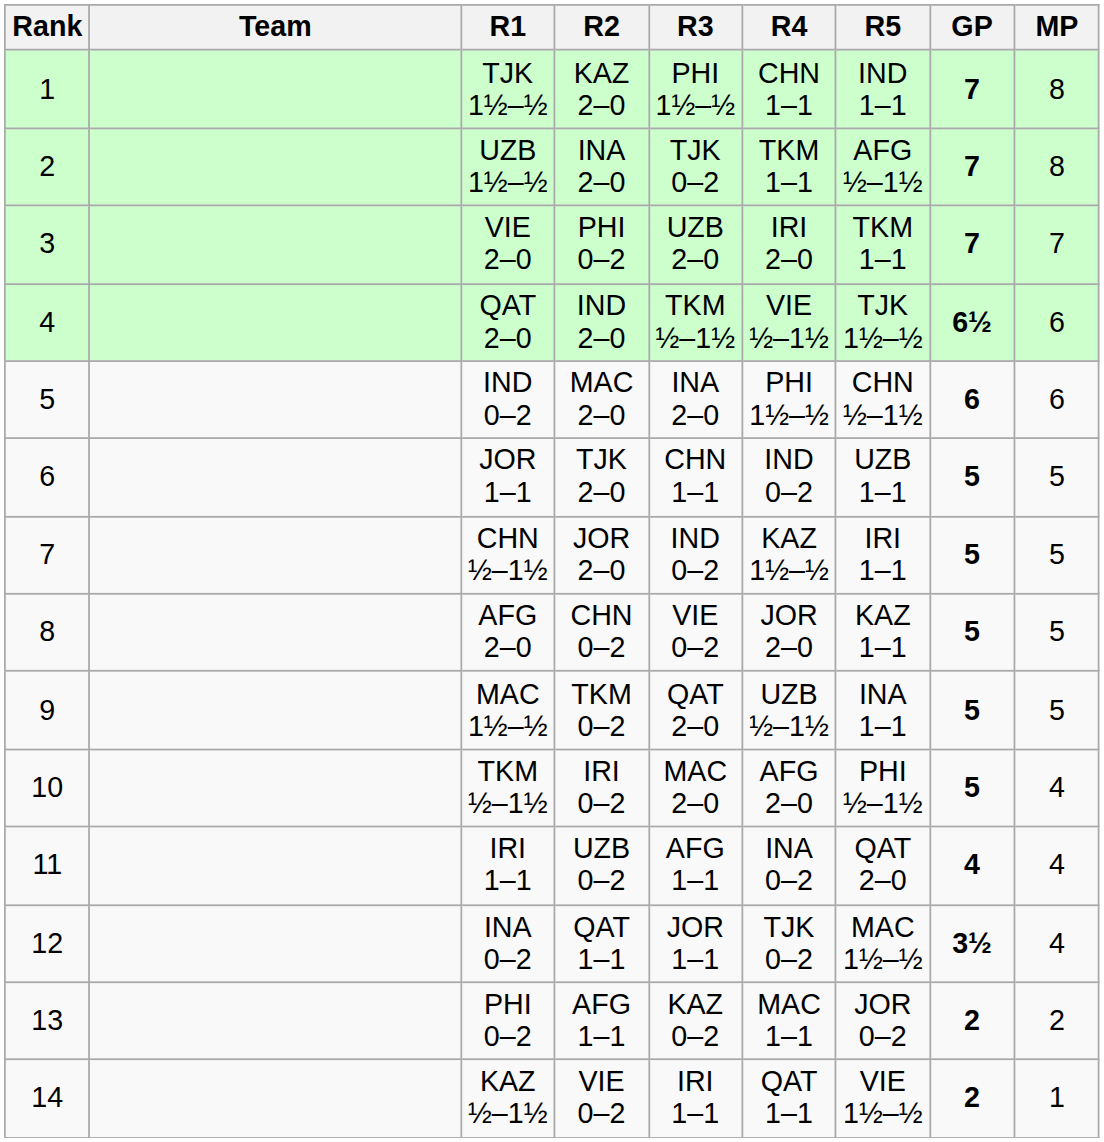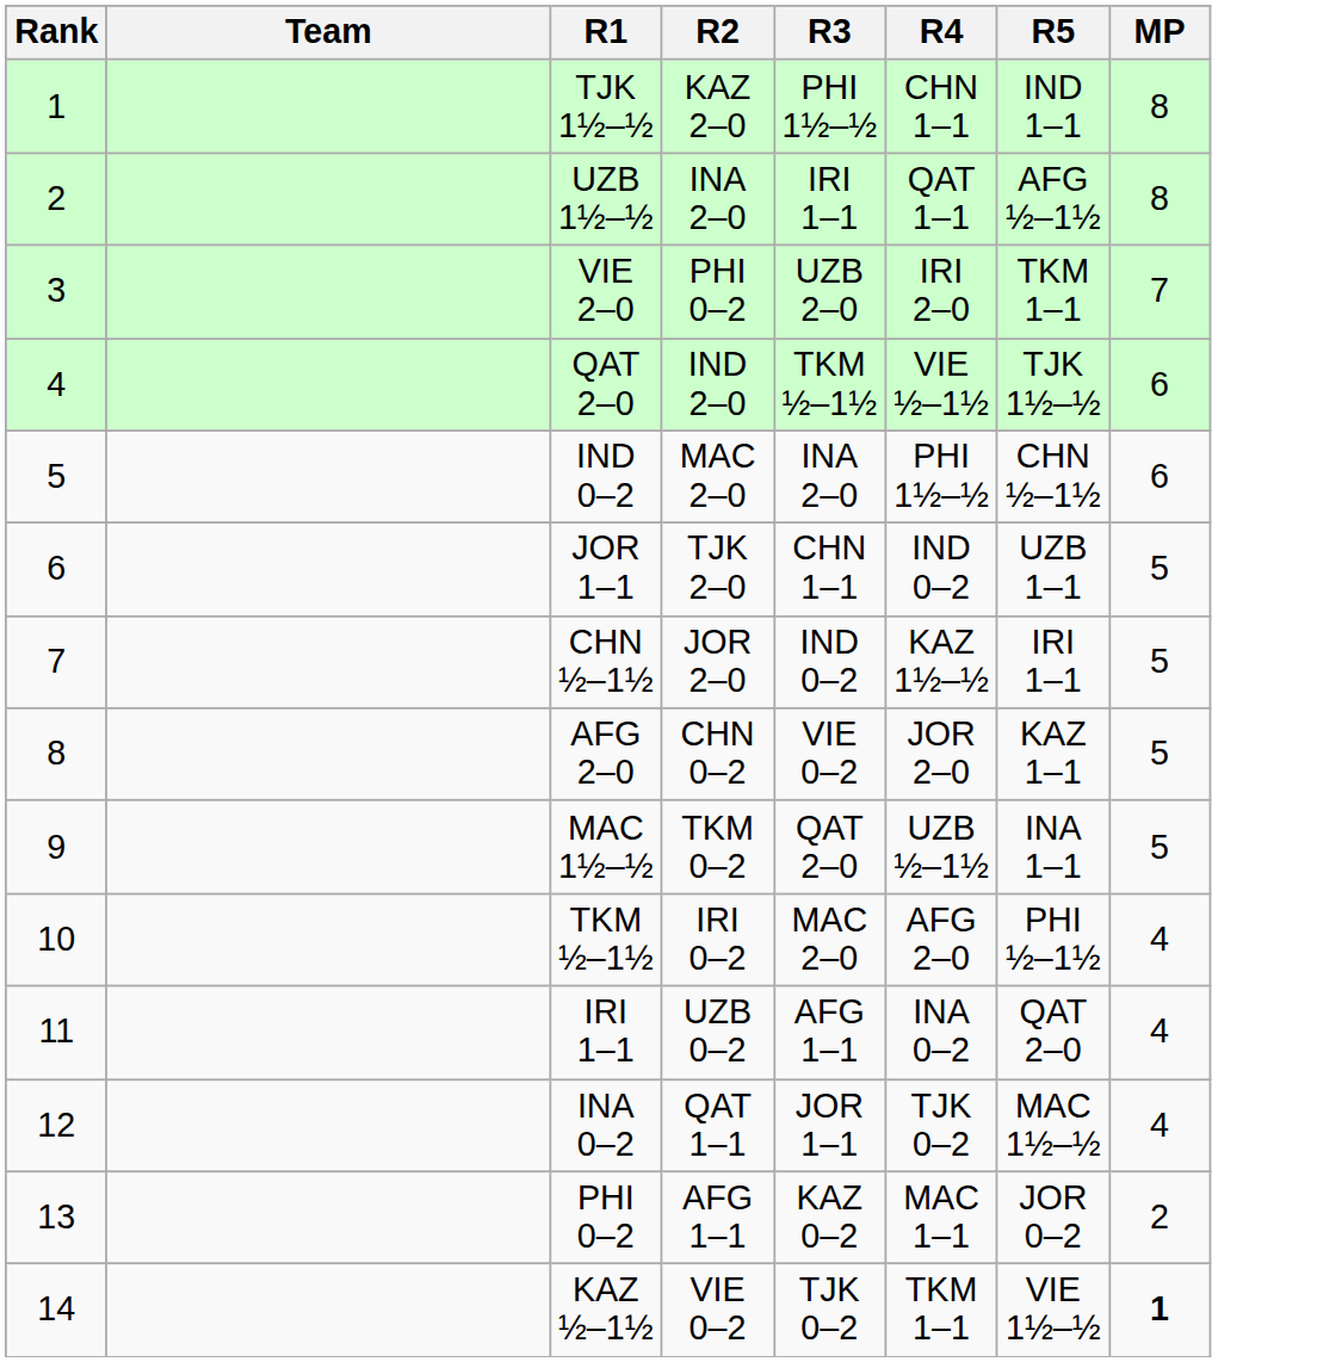 <table class=wikitable style="text-align:center">
 <tr>
 <th width=40>Rank</th>
 <th width=200>Team</th>
 <th width=45>R1</th>
 <th width=45>R2</th>
 <th width=45>R3</th>
 <th width=45>R4</th>
 <th width=45>R5</th>
-<th width=40>GP</th>
 <th width=40>MP</th>
 </tr>
 <tr style="background:#ccffcc;">
 <td>1</td>
 <td align=left></td>
 <td>TJK<br>1½–½</td>
 <td>KAZ<br>2–0</td>
 <td>PHI<br>1½–½</td>
 <td>CHN<br>1–1</td>
 <td>IND<br>1–1</td>
-<td><strong>7</strong></td>
 <td>8</td>
 </tr>
 <tr style="background:#ccffcc;">
 <td>2</td>
 <td align=left></td>
 <td>UZB<br>1½–½</td>
 <td>INA<br>2–0</td>
-<td>TJK<br>0–2</td>
-<td>TKM<br>1–1</td>
+<td>IRI<br>1–1</td>
+<td>QAT<br>1–1</td>
 <td>AFG<br>½–1½</td>
-<td><strong>7</strong></td>
 <td>8</td>
 </tr>
 <tr style="background:#ccffcc;">
 <td>3</td>
 <td align=left></td>
 <td>VIE<br>2–0</td>
 <td>PHI<br>0–2</td>
 <td>UZB<br>2–0</td>
 <td>IRI<br>2–0</td>
 <td>TKM<br>1–1</td>
-<td><strong>7</strong></td>
 <td>7</td>
 </tr>
 <tr style="background:#ccffcc;">
 <td>4</td>
 <td align=left></td>
 <td>QAT<br>2–0</td>
 <td>IND<br>2–0</td>
 <td>TKM<br>½–1½</td>
 <td>VIE<br>½–1½</td>
 <td>TJK<br>1½–½</td>
-<td><strong>6½</strong></td>
 <td>6</td>
 </tr>
 <tr>
 <td>5</td>
 <td align=left></td>
 <td>IND<br>0–2</td>
 <td>MAC<br>2–0</td>
 <td>INA<br>2–0</td>
 <td>PHI<br>1½–½</td>
 <td>CHN<br>½–1½</td>
-<td><strong>6</strong></td>
 <td>6</td>
 </tr>
 <tr>
 <td>6</td>
 <td align=left></td>
 <td>JOR<br>1–1</td>
 <td>TJK<br>2–0</td>
 <td>CHN<br>1–1</td>
 <td>IND<br>0–2</td>
 <td>UZB<br>1–1</td>
-<td><strong>5</strong></td>
 <td>5</td>
 </tr>
 <tr>
 <td>7</td>
 <td align=left></td>
 <td>CHN<br>½–1½</td>
 <td>JOR<br>2–0</td>
 <td>IND<br>0–2</td>
 <td>KAZ<br>1½–½</td>
 <td>IRI<br>1–1</td>
-<td><strong>5</strong></td>
 <td>5</td>
 </tr>
 <tr>
 <td>8</td>
 <td align=left></td>
 <td>AFG<br>2–0</td>
 <td>CHN<br>0–2</td>
 <td>VIE<br>0–2</td>
 <td>JOR<br>2–0</td>
 <td>KAZ<br>1–1</td>
-<td><strong>5</strong></td>
 <td>5</td>
 </tr>
 <tr>
 <td>9</td>
 <td align=left></td>
 <td>MAC<br>1½–½</td>
 <td>TKM<br>0–2</td>
 <td>QAT<br>2–0</td>
 <td>UZB<br>½–1½</td>
 <td>INA<br>1–1</td>
-<td><strong>5</strong></td>
 <td>5</td>
 </tr>
 <tr>
 <td>10</td>
 <td align=left></td>
 <td>TKM<br>½–1½</td>
 <td>IRI<br>0–2</td>
 <td>MAC<br>2–0</td>
 <td>AFG<br>2–0</td>
 <td>PHI<br>½–1½</td>
-<td><strong>5</strong></td>
 <td>4</td>
 </tr>
 <tr>
 <td>11</td>
 <td align=left></td>
 <td>IRI<br>1–1</td>
 <td>UZB<br>0–2</td>
 <td>AFG<br>1–1</td>
 <td>INA<br>0–2</td>
 <td>QAT<br>2–0</td>
-<td><strong>4</strong></td>
 <td>4</td>
 </tr>
 <tr>
 <td>12</td>
 <td align=left></td>
 <td>INA<br>0–2</td>
 <td>QAT<br>1–1</td>
 <td>JOR<br>1–1</td>
 <td>TJK<br>0–2</td>
 <td>MAC<br>1½–½</td>
-<td><strong>3½</strong></td>
 <td>4</td>
 </tr>
 <tr>
 <td>13</td>
 <td align=left></td>
 <td>PHI<br>0–2</td>
 <td>AFG<br>1–1</td>
 <td>KAZ<br>0–2</td>
 <td>MAC<br>1–1</td>
 <td>JOR<br>0–2</td>
-<td><strong>2</strong></td>
 <td>2</td>
 </tr>
 <tr>
 <td>14</td>
 <td align=left></td>
 <td>KAZ<br>½–1½</td>
 <td>VIE<br>0–2</td>
-<td>IRI<br>1–1</td>
-<td>QAT<br>1–1</td>
+<td>TJK<br>0–2</td>
+<td>TKM<br>1–1</td>
 <td>VIE<br>1½–½</td>
-<td><strong>2</strong></td>
-<td>1</td>
+<td><strong>1</strong></td>
 </tr>
 </table>
